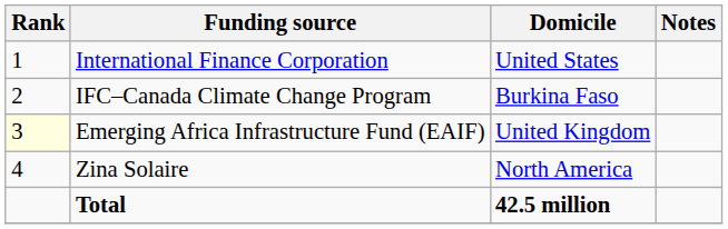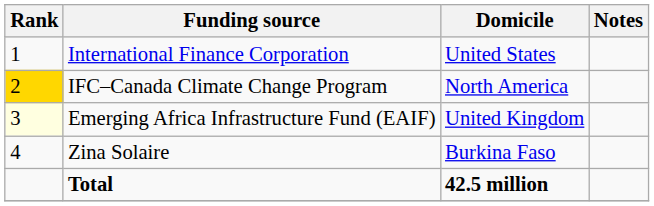 <table class="wikitable sortable" style="margin: 0.5em auto">
 <tr>
 <th>Rank</th>
 <th>Funding source</th>
 <th>Domicile</th>
 <th>Notes</th>
 </tr>
 <tr>
 <td>1</td>
 <td><a href='#'>International Finance Corporation</a></td>
 <td><a href='#'>United States</a></td>
 <td></td>
 </tr>
 <tr>
-<td>2</td>
+<td style="background: gold;">2</td>
 <td>IFC–Canada Climate Change Program</td>
-<td><a href='#'>Burkina Faso</a></td>
+<td><a href='#'>North America</a></td>
 <td></td>
 </tr>
 <tr>
 <td style="background: lightyellow;">3</td>
 <td>Emerging Africa Infrastructure Fund (EAIF)</td>
 <td><a href='#'>United Kingdom</a></td>
 <td></td>
 </tr>
 <tr>
 <td>4</td>
 <td>Zina Solaire</td>
-<td><a href='#'>North America</a></td>
+<td><a href='#'>Burkina Faso</a></td>
 <td></td>
 </tr>
 <tr>
 <td></td>
 <td><strong>Total</strong></td>
 <td><strong>42.5 million</strong></td>
 <td></td>
 </tr>
 <tr>
 </tr>
 </table>
